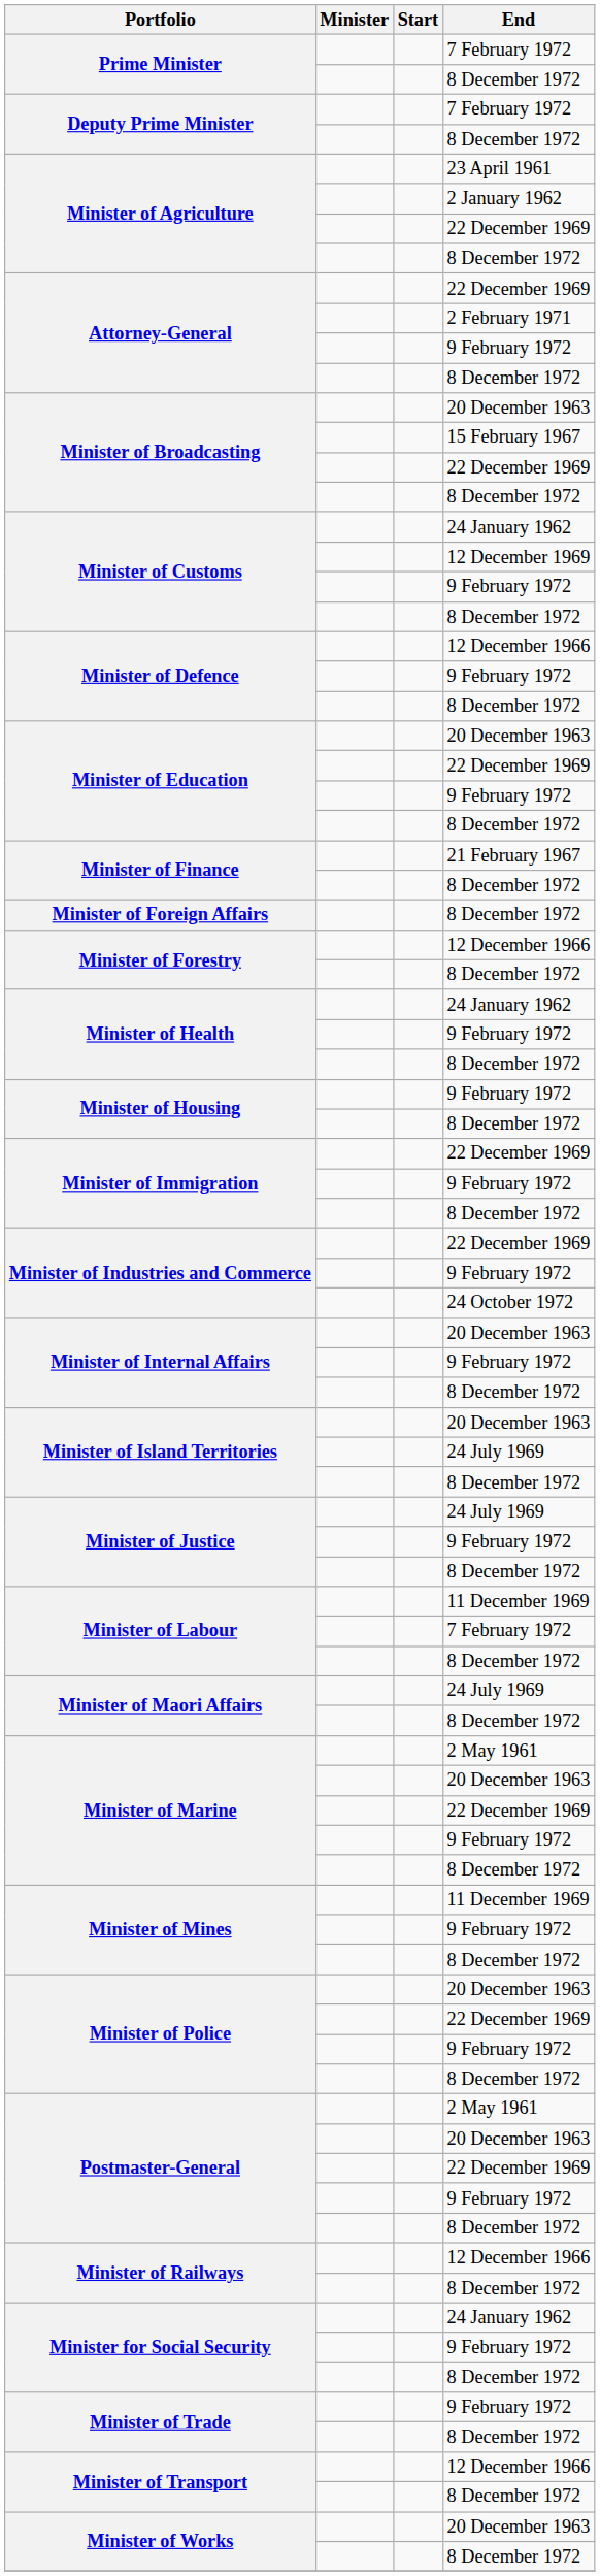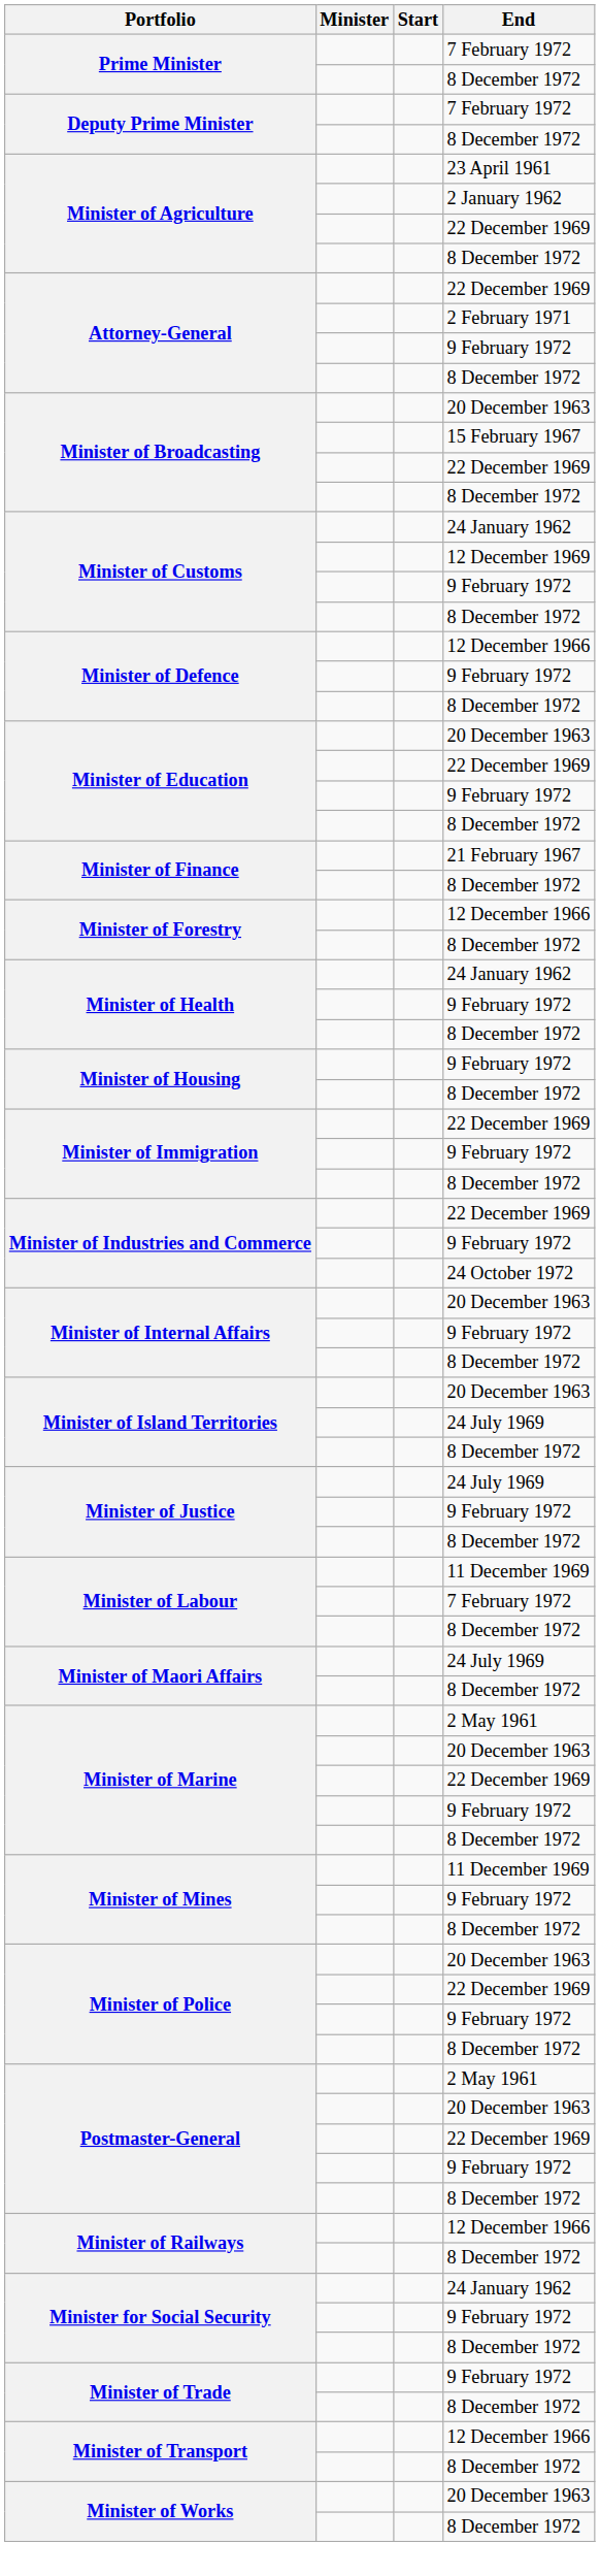 <table class="sortable wikitable">
 <tr>
 <th scope="col">Portfolio</th>
 <th scope="col">Minister</th>
 <th scope="col">Start</th>
 <th scope="col">End</th>
 </tr>
 <tr>
 <th rowspan="2" scope="row"><a href='#'>Prime Minister</a></th>
 <td></td>
 <td></td>
 <td>7 February 1972</td>
 </tr>
 <tr>
 <td></td>
 <td></td>
 <td>8 December 1972</td>
 </tr>
 <tr>
 <th rowspan="2" scope="row"><a href='#'>Deputy Prime Minister</a></th>
 <td></td>
 <td></td>
 <td>7 February 1972</td>
 </tr>
 <tr>
 <td></td>
 <td></td>
 <td>8 December 1972</td>
 </tr>
 <tr>
 <th rowspan="4" scope="row"><a href='#'>Minister of Agriculture</a></th>
 <td></td>
 <td></td>
 <td>23 April 1961</td>
 </tr>
 <tr>
 <td></td>
 <td></td>
 <td>2 January 1962</td>
 </tr>
 <tr>
 <td></td>
 <td></td>
 <td>22 December 1969</td>
 </tr>
 <tr>
 <td></td>
 <td></td>
 <td>8 December 1972</td>
 </tr>
 <tr>
 <th rowspan="4" scope="row"><a href='#'>Attorney-General</a></th>
 <td></td>
 <td></td>
 <td>22 December 1969</td>
 </tr>
 <tr>
 <td></td>
 <td></td>
 <td>2 February 1971</td>
 </tr>
 <tr>
 <td></td>
 <td></td>
 <td>9 February 1972</td>
 </tr>
 <tr>
 <td></td>
 <td></td>
 <td>8 December 1972</td>
 </tr>
 <tr>
 <th rowspan="4" scope="row"><a href='#'>Minister of Broadcasting</a></th>
 <td></td>
 <td></td>
 <td>20 December 1963</td>
 </tr>
 <tr>
 <td></td>
 <td></td>
 <td>15 February 1967</td>
 </tr>
 <tr>
 <td></td>
 <td></td>
 <td>22 December 1969</td>
 </tr>
 <tr>
 <td></td>
 <td></td>
 <td>8 December 1972</td>
 </tr>
 <tr>
 <th rowspan="4" scope="row"><a href='#'>Minister of Customs</a></th>
 <td></td>
 <td></td>
 <td>24 January 1962</td>
 </tr>
 <tr>
 <td></td>
 <td></td>
 <td>12 December 1969</td>
 </tr>
 <tr>
 <td></td>
 <td></td>
 <td>9 February 1972</td>
 </tr>
 <tr>
 <td></td>
 <td></td>
 <td>8 December 1972</td>
 </tr>
 <tr>
 <th rowspan="3" scope="row"><a href='#'>Minister of Defence</a></th>
 <td></td>
 <td></td>
 <td>12 December 1966</td>
 </tr>
 <tr>
 <td></td>
 <td></td>
 <td>9 February 1972</td>
 </tr>
 <tr>
 <td></td>
 <td></td>
 <td>8 December 1972</td>
 </tr>
 <tr>
 <th rowspan="4" scope="row"><a href='#'>Minister of Education</a></th>
 <td></td>
 <td></td>
 <td>20 December 1963</td>
 </tr>
 <tr>
 <td></td>
 <td></td>
 <td>22 December 1969</td>
 </tr>
 <tr>
 <td></td>
 <td></td>
 <td>9 February 1972</td>
 </tr>
 <tr>
 <td></td>
 <td></td>
 <td>8 December 1972</td>
 </tr>
 <tr>
 <th rowspan="2" scope="row"><a href='#'>Minister of Finance</a></th>
 <td></td>
 <td></td>
 <td>21 February 1967</td>
 </tr>
 <tr>
-<td></td>
-<td></td>
-<td>8 December 1972</td>
-</tr>
-<tr>
-<th scope="row"><a href='#'>Minister of Foreign Affairs</a></th>
 <td></td>
 <td></td>
 <td>8 December 1972</td>
 </tr>
 <tr>
 <th rowspan="2" scope="row"><a href='#'>Minister of Forestry</a></th>
 <td></td>
 <td></td>
 <td>12 December 1966</td>
 </tr>
 <tr>
 <td></td>
 <td></td>
 <td>8 December 1972</td>
 </tr>
 <tr>
 <th rowspan="3" scope="row"><a href='#'>Minister of Health</a></th>
 <td></td>
 <td></td>
 <td>24 January 1962</td>
 </tr>
 <tr>
 <td></td>
 <td></td>
 <td>9 February 1972</td>
 </tr>
 <tr>
 <td></td>
 <td></td>
 <td>8 December 1972</td>
 </tr>
 <tr>
 <th rowspan="2" scope="row"><a href='#'>Minister of Housing</a></th>
 <td></td>
 <td></td>
 <td>9 February 1972</td>
 </tr>
 <tr>
 <td></td>
 <td></td>
 <td>8 December 1972</td>
 </tr>
 <tr>
 <th rowspan="3" scope="row"><a href='#'>Minister of Immigration</a></th>
 <td></td>
 <td></td>
 <td>22 December 1969</td>
 </tr>
 <tr>
 <td></td>
 <td></td>
 <td>9 February 1972</td>
 </tr>
 <tr>
 <td></td>
 <td></td>
 <td>8 December 1972</td>
 </tr>
 <tr>
 <th rowspan="3" scope="row"><a href='#'>Minister of Industries and Commerce</a></th>
 <td></td>
 <td></td>
 <td>22 December 1969</td>
 </tr>
 <tr>
 <td></td>
 <td></td>
 <td>9 February 1972</td>
 </tr>
 <tr>
 <td></td>
 <td></td>
 <td>24 October 1972</td>
 </tr>
 <tr>
 <th rowspan="3" scope="row"><a href='#'>Minister of Internal Affairs</a></th>
 <td></td>
 <td></td>
 <td>20 December 1963</td>
 </tr>
 <tr>
 <td></td>
 <td></td>
 <td>9 February 1972</td>
 </tr>
 <tr>
 <td></td>
 <td></td>
 <td>8 December 1972</td>
 </tr>
 <tr>
 <th rowspan="3" scope="row"><a href='#'>Minister of Island Territories</a></th>
 <td></td>
 <td></td>
 <td>20 December 1963</td>
 </tr>
 <tr>
 <td></td>
 <td></td>
 <td>24 July 1969</td>
 </tr>
 <tr>
 <td></td>
 <td></td>
 <td>8 December 1972</td>
 </tr>
 <tr>
 <th rowspan="3" scope="row"><a href='#'>Minister of Justice</a></th>
 <td></td>
 <td></td>
 <td>24 July 1969</td>
 </tr>
 <tr>
 <td></td>
 <td></td>
 <td>9 February 1972</td>
 </tr>
 <tr>
 <td></td>
 <td></td>
 <td>8 December 1972</td>
 </tr>
 <tr>
 <th rowspan="3" scope="row"><a href='#'>Minister of Labour</a></th>
 <td></td>
 <td></td>
 <td>11 December 1969</td>
 </tr>
 <tr>
 <td></td>
 <td></td>
 <td>7 February 1972</td>
 </tr>
 <tr>
 <td></td>
 <td></td>
 <td>8 December 1972</td>
 </tr>
 <tr>
 <th rowspan="2" scope="row"><a href='#'>Minister of Maori Affairs</a></th>
 <td></td>
 <td></td>
 <td>24 July 1969</td>
 </tr>
 <tr>
 <td></td>
 <td></td>
 <td>8 December 1972</td>
 </tr>
 <tr>
 <th rowspan="5" scope="row"><a href='#'>Minister of Marine</a></th>
 <td></td>
 <td></td>
 <td>2 May 1961</td>
 </tr>
 <tr>
 <td></td>
 <td></td>
 <td>20 December 1963</td>
 </tr>
 <tr>
 <td></td>
 <td></td>
 <td>22 December 1969</td>
 </tr>
 <tr>
 <td></td>
 <td></td>
 <td>9 February 1972</td>
 </tr>
 <tr>
 <td></td>
 <td></td>
 <td>8 December 1972</td>
 </tr>
 <tr>
 <th rowspan="3" scope="row"><a href='#'>Minister of Mines</a></th>
 <td></td>
 <td></td>
 <td>11 December 1969</td>
 </tr>
 <tr>
 <td></td>
 <td></td>
 <td>9 February 1972</td>
 </tr>
 <tr>
 <td></td>
 <td></td>
 <td>8 December 1972</td>
 </tr>
 <tr>
 <th rowspan="4" scope="row"><a href='#'>Minister of Police</a></th>
 <td></td>
 <td></td>
 <td>20 December 1963</td>
 </tr>
 <tr>
 <td></td>
 <td></td>
 <td>22 December 1969</td>
 </tr>
 <tr>
 <td></td>
 <td></td>
 <td>9 February 1972</td>
 </tr>
 <tr>
 <td></td>
 <td></td>
 <td>8 December 1972</td>
 </tr>
 <tr>
 <th rowspan="5" scope="row"><a href='#'>Postmaster-General</a></th>
 <td></td>
 <td></td>
 <td>2 May 1961</td>
 </tr>
 <tr>
 <td></td>
 <td></td>
 <td>20 December 1963</td>
 </tr>
 <tr>
 <td></td>
 <td></td>
 <td>22 December 1969</td>
 </tr>
 <tr>
 <td></td>
 <td></td>
 <td>9 February 1972</td>
 </tr>
 <tr>
 <td></td>
 <td></td>
 <td>8 December 1972</td>
 </tr>
 <tr>
 <th rowspan="2" scope="row"><a href='#'>Minister of Railways</a></th>
 <td></td>
 <td></td>
 <td>12 December 1966</td>
 </tr>
 <tr>
 <td></td>
 <td></td>
 <td>8 December 1972</td>
 </tr>
 <tr>
 <th rowspan="3" scope="row"><a href='#'>Minister for Social Security</a></th>
 <td></td>
 <td></td>
 <td>24 January 1962</td>
 </tr>
 <tr>
 <td></td>
 <td></td>
 <td>9 February 1972</td>
 </tr>
 <tr>
 <td></td>
 <td></td>
 <td>8 December 1972</td>
 </tr>
 <tr>
 <th rowspan="2" scope="row"><a href='#'>Minister of Trade</a></th>
 <td></td>
 <td></td>
 <td>9 February 1972</td>
 </tr>
 <tr>
 <td></td>
 <td></td>
 <td>8 December 1972</td>
 </tr>
 <tr>
 <th rowspan="2" scope="row"><a href='#'>Minister of Transport</a></th>
 <td></td>
 <td></td>
 <td>12 December 1966</td>
 </tr>
 <tr>
 <td></td>
 <td></td>
 <td>8 December 1972</td>
 </tr>
 <tr>
 <th rowspan="2" scope="row"><a href='#'>Minister of Works</a></th>
 <td></td>
 <td></td>
 <td>20 December 1963</td>
 </tr>
 <tr>
 <td></td>
 <td></td>
 <td>8 December 1972</td>
 </tr>
 <tr>
 </tr>
 </table>
